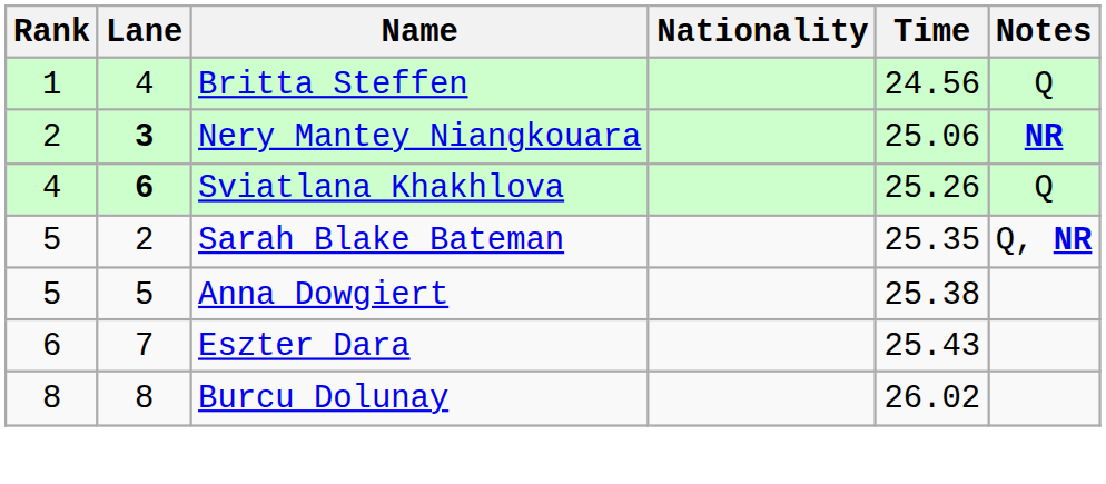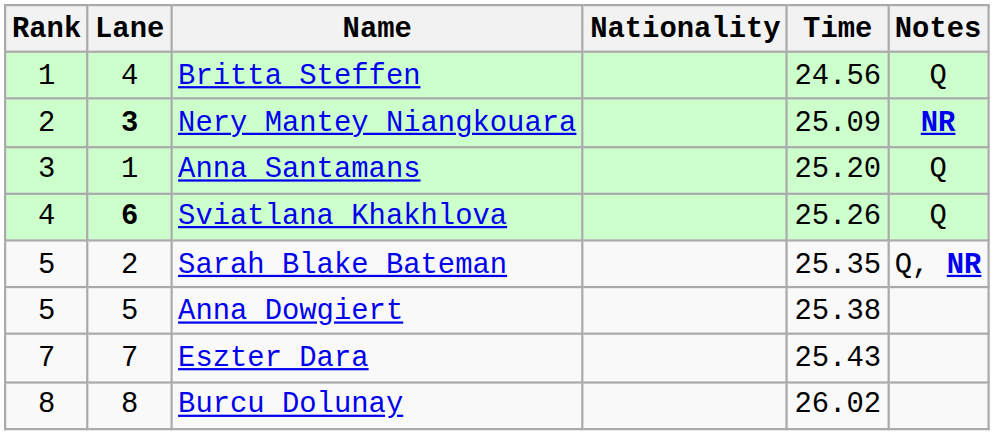 <table class="wikitable sortable" style="text-align:center">
 <tr>
 <th>Rank</th>
 <th>Lane</th>
 <th>Name</th>
 <th>Nationality</th>
 <th>Time</th>
 <th>Notes</th>
 </tr>
 <tr bgcolor=ccffcc>
 <td>1</td>
 <td>4</td>
 <td align=left><a href='#'>Britta Steffen</a></td>
 <td align=left></td>
 <td>24.56</td>
 <td>Q</td>
 </tr>
 <tr bgcolor=ccffcc>
 <td>2</td>
 <td><strong>3</strong></td>
 <td align=left><a href='#'>Nery Mantey Niangkouara</a></td>
 <td align=left></td>
-<td>25.06</td>
+<td>25.09</td>
 <td><strong><a href='#'>NR</a></strong></td>
+</tr>
+<tr bgcolor=ccffcc>
+<td>3</td>
+<td>1</td>
+<td align=left><a href='#'>Anna Santamans</a></td>
+<td align=left></td>
+<td>25.20</td>
+<td>Q</td>
 </tr>
 <tr bgcolor=ccffcc>
 <td>4</td>
 <td><strong>6</strong></td>
 <td align=left><a href='#'>Sviatlana Khakhlova</a></td>
 <td align=left></td>
 <td>25.26</td>
 <td>Q</td>
 </tr>
 <tr>
 <td>5</td>
 <td>2</td>
 <td align=left><a href='#'>Sarah Blake Bateman</a></td>
 <td align=left></td>
 <td>25.35</td>
 <td>Q, <strong><a href='#'>NR</a></strong></td>
 </tr>
 <tr>
 <td>5</td>
 <td>5</td>
 <td align=left><a href='#'>Anna Dowgiert</a></td>
 <td align=left></td>
 <td>25.38</td>
 <td></td>
 </tr>
 <tr>
-<td>6</td>
+<td>7</td>
 <td>7</td>
 <td align=left><a href='#'>Eszter Dara</a></td>
 <td align=left></td>
 <td>25.43</td>
 <td></td>
 </tr>
 <tr>
 <td>8</td>
 <td>8</td>
 <td align=left><a href='#'>Burcu Dolunay</a></td>
 <td align=left></td>
 <td>26.02</td>
 <td></td>
 </tr>
 </table>
